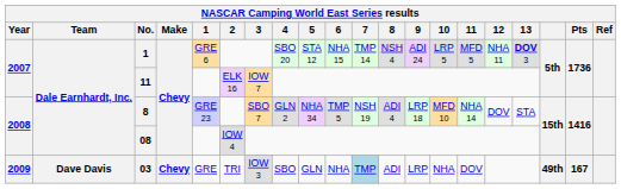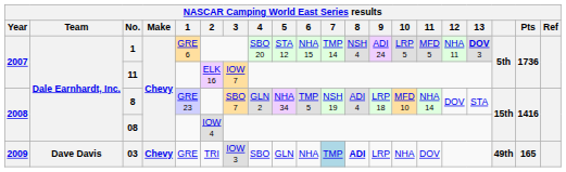 <table class="wikitable" style="text-align:center; font-size:75%">
 <tr>
 <th colspan=20><a href='#'>NASCAR Camping World East Series</a> results</th>
 </tr>
 <tr>
 <th>Year</th>
 <th>Team</th>
 <th>No.</th>
 <th>Make</th>
 <th>1</th>
 <th>2</th>
 <th>3</th>
 <th>4</th>
 <th>5</th>
 <th>6</th>
 <th>7</th>
 <th>8</th>
 <th>9</th>
 <th>10</th>
 <th>11</th>
 <th>12</th>
 <th>13</th>
 <th></th>
 <th>Pts</th>
 <th>Ref</th>
 </tr>
 <tr>
 <th rowspan=2><a href='#'>2007</a></th>
 <th rowspan=4><a href='#'>Dale Earnhardt, Inc.</a></th>
 <th>1</th>
 <th rowspan=4><a href='#'>Chevy</a></th>
 <td style="background:#FFDF9F;"><a href='#'>GRE</a><br><small>6</small></td>
 <td colspan=2></td>
 <td style="background:#DFFFDF;"><a href='#'>SBO</a><br><small>20</small></td>
 <td style="background:#DFFFDF;"><a href='#'>STA</a><br><small>12</small></td>
 <td style="background:#DFFFDF;"><a href='#'>NHA</a><br><small>15</small></td>
 <td style="background:#DFFFDF;"><a href='#'>TMP</a><br><small>14</small></td>
 <td style="background:#DFDFDF;"><a href='#'>NSH</a><br><small>4</small></td>
 <td style="background:#EFCFFF;"><a href='#'>ADI</a><br><small>24</small></td>
 <td style="background:#DFDFDF;"><a href='#'>LRP</a><br><small>5</small></td>
 <td style="background:#DFDFDF;"><a href='#'>MFD</a><br><small>5</small></td>
 <td style="background:#DFFFDF;"><a href='#'>NHA</a><br><small>11</small></td>
 <td style="background:#DFDFDF;"><strong><a href='#'>DOV</a></strong><br><small>3</small></td>
 <th rowspan=2>5th</th>
 <th rowspan=2>1736</th>
 <th rowspan=2></th>
 </tr>
 <tr>
 <th>11</th>
 <td></td>
 <td style="background:#EFCFFF;"><a href='#'>ELK</a><br><small>16</small></td>
 <td style="background:#FFDF9F;"><a href='#'>IOW</a><br><small>7</small></td>
 <td colspan=10></td>
 </tr>
 <tr>
 <th rowspan=2><a href='#'>2008</a></th>
 <th>8</th>
 <td style="background:#CFCFFF;"><a href='#'>GRE</a><br><small>23</small></td>
 <td></td>
 <td style="background:#FFDF9F;"><a href='#'>SBO</a><br><small>7</small></td>
 <td style="background:#DFDFDF;"><a href='#'>GLN</a><br><small>2</small></td>
 <td style="background:#EFCFFF;"><a href='#'>NHA</a><br><small>34</small></td>
 <td style="background:#DFDFDF;"><a href='#'>TMP</a><br><small>5</small></td>
 <td style="background:#DFFFDF;"><a href='#'>NSH</a><br><small>19</small></td>
 <td style="background:#DFDFDF;"><a href='#'>ADI</a><br><small>4</small></td>
 <td style="background:#DFFFDF;"><a href='#'>LRP</a><br><small>18</small></td>
 <td style="background:#FFDF9F;"><a href='#'>MFD</a><br><small>10</small></td>
 <td style="background:#DFFFDF;"><a href='#'>NHA</a><br><small>14</small></td>
 <td><a href='#'>DOV</a></td>
 <td><a href='#'>STA</a></td>
 <th rowspan=2>15th</th>
 <th rowspan=2>1416</th>
 <th rowspan=2></th>
 </tr>
 <tr>
 <th>08</th>
 <td></td>
 <td style="background:#DFDFDF;"><a href='#'>IOW</a><br><small>4</small></td>
 <td colspan=11></td>
 </tr>
 <tr>
 <th><a href='#'>2009</a></th>
 <th>Dave Davis</th>
 <th>03</th>
 <th><a href='#'>Chevy</a></th>
 <td><a href='#'>GRE</a></td>
 <td><a href='#'>TRI</a></td>
 <td style="background:#DFDFDF;"><a href='#'>IOW</a><br><small>3</small></td>
 <td><a href='#'>SBO</a></td>
 <td><a href='#'>GLN</a></td>
 <td><a href='#'>NHA</a></td>
 <td style="background: lightblue;"><a href='#'>TMP</a></td>
-<td><a href='#'>ADI</a></td>
+<td><strong><a href='#'>ADI</a></strong></td>
 <td><a href='#'>LRP</a></td>
 <td><a href='#'>NHA</a></td>
 <td><a href='#'>DOV</a></td>
 <td colspan=2></td>
 <th>49th</th>
-<th>167</th>
+<th>165</th>
 <th></th>
 </tr>
 </table>
